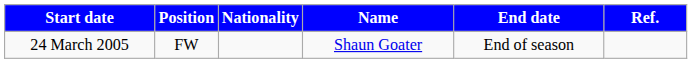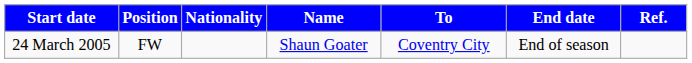 <table class="wikitable"  style="text-align:center; font-size:90%; ">
 <tr>
 <th style="background:#00f; color:white; width:200px;">Start date</th>
 <th style="background:#00f; color:white; width:50px;">Position</th>
 <th style="background:#00f; color:white; width:50px;">Nationality</th>
 <th style="background:#00f; color:white; width:200px;">Name</th>
+<th style="background:#00f; color:white; width:200px;">To</th>
 <th style="background:#00f; color:white; width:200px;">End date</th>
 <th style="background:#00f; color:white; width:100px;">Ref.</th>
 </tr>
 <tr>
 <td>24 March 2005</td>
 <td>FW</td>
 <td></td>
 <td><a href='#'>Shaun Goater</a></td>
+<td><a href='#'>Coventry City</a></td>
 <td>End of season</td>
 <td></td>
 </tr>
 </table>
